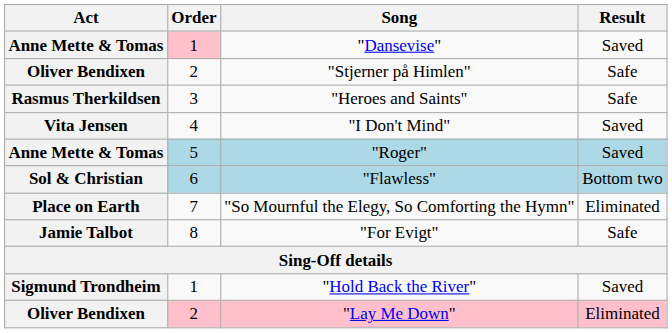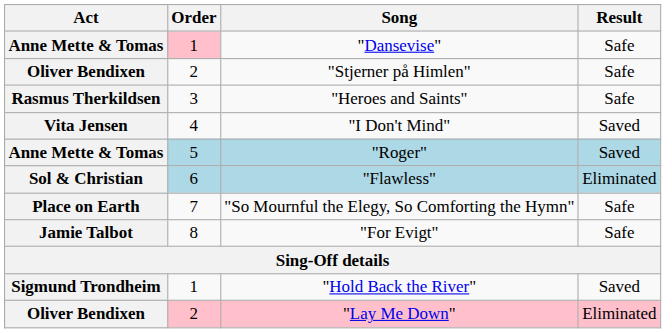 <table class="wikitable plainrowheaders" style="text-align:center;">
 <tr>
 <th scope="col">Act</th>
 <th scope="col">Order</th>
 <th scope="col">Song</th>
 <th scope="col">Result</th>
 </tr>
 <tr>
 <th scope="row">Anne Mette & Tomas</th>
 <td style="background: pink;">1</td>
 <td>"<a href='#'>Dansevise</a>"</td>
-<td>Saved</td>
+<td>Safe</td>
 </tr>
 <tr>
 <th scope=row>Oliver Bendixen</th>
 <td>2</td>
 <td>"Stjerner på Himlen"</td>
 <td>Safe</td>
 </tr>
 <tr>
 <th scope=row>Rasmus Therkildsen</th>
 <td>3</td>
 <td>"Heroes and Saints"</td>
 <td>Safe</td>
 </tr>
 <tr>
 <th scope=row>Vita Jensen</th>
 <td>4</td>
 <td>"I Don't Mind"</td>
 <td>Saved</td>
 </tr>
 <tr style="background:lightblue;">
 <th scope=row>Anne Mette & Tomas</th>
 <td>5</td>
 <td>"Roger"</td>
 <td>Saved</td>
 </tr>
 <tr style="background:lightblue;">
 <th scope=row>Sol & Christian</th>
 <td>6</td>
 <td>"Flawless"</td>
-<td>Bottom two</td>
+<td>Eliminated</td>
 </tr>
 <tr>
 <th scope=row>Place on Earth</th>
 <td>7</td>
 <td>"So Mournful the Elegy, So Comforting the Hymn"</td>
-<td>Eliminated</td>
+<td>Safe</td>
 </tr>
 <tr>
 <th scope=row>Jamie Talbot</th>
 <td>8</td>
 <td>"For Evigt"</td>
 <td>Safe</td>
 </tr>
 <tr>
 <th colspan="4">Sing-Off details</th>
 </tr>
 <tr>
 <th scope=row>Sigmund Trondheim</th>
 <td>1</td>
 <td>"<a href='#'>Hold Back the River</a>"</td>
 <td>Saved</td>
 </tr>
 <tr style="background:pink;">
 <th scope="row">Oliver Bendixen</th>
 <td>2</td>
 <td>"<a href='#'>Lay Me Down</a>"</td>
 <td>Eliminated</td>
 </tr>
 </table>
